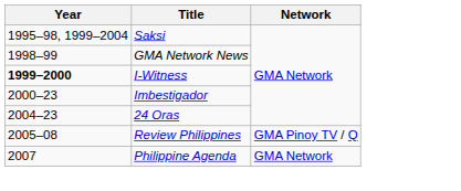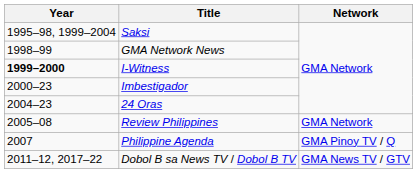 <table class="wikitable plainrowheaders sortable">
 <tr>
 <th scope="col">Year</th>
 <th scope="col">Title</th>
 <th scope="col">Network</th>
 </tr>
 <tr>
 <td>1995–98, 1999–2004</td>
 <td><em><a href='#'>Saksi</a></em></td>
 <td rowspan="5"><a href='#'>GMA Network</a></td>
 </tr>
 <tr>
 <td>1998–99</td>
 <td><em>GMA Network News</em></td>
 </tr>
 <tr>
 <td><strong>1999–2000</strong></td>
 <td><em><a href='#'>I-Witness</a></em></td>
 </tr>
 <tr>
 <td>2000–23</td>
 <td><em><a href='#'>Imbestigador</a></em></td>
 </tr>
 <tr>
 <td>2004–23</td>
 <td><em><a href='#'>24 Oras</a></em></td>
 </tr>
 <tr>
 <td>2005–08</td>
 <td><em><a href='#'>Review Philippines</a></em></td>
-<td><a href='#'>GMA Pinoy TV</a> / <a href='#'>Q</a></td>
+<td><a href='#'>GMA Network</a></td>
 </tr>
 <tr>
 <td>2007</td>
 <td><em><a href='#'>Philippine Agenda</a></em></td>
-<td><a href='#'>GMA Network</a></td>
+<td><a href='#'>GMA Pinoy TV</a> / <a href='#'>Q</a></td>
+</tr>
+<tr>
+<td>2011–12, 2017–22</td>
+<td><em>Dobol B sa News TV</em> / <em><a href='#'>Dobol B TV</a></em></td>
+<td><a href='#'>GMA News TV</a> / <a href='#'>GTV</a></td>
 </tr>
 </table>
